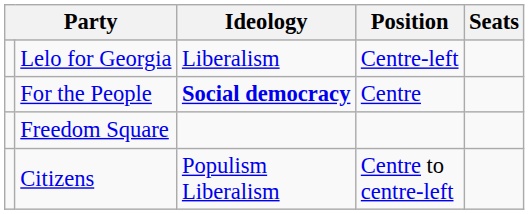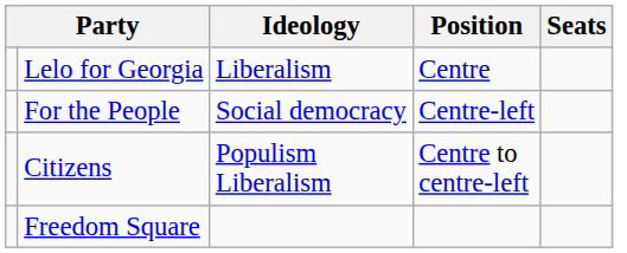 <table class="wikitable sortable">
 <tr>
 <th colspan="2">Party</th>
 <th>Ideology</th>
 <th>Position</th>
 <th>Seats</th>
 </tr>
 <tr>
 <td bgcolor=></td>
 <td><a href='#'>Lelo for Georgia</a></td>
 <td><a href='#'>Liberalism</a></td>
+<td><a href='#'>Centre</a></td>
+<td></td>
+</tr>
+<tr>
+<td bgcolor=></td>
+<td><a href='#'>For the People</a></td>
+<td><a href='#'>Social democracy</a></td>
 <td><a href='#'>Centre-left</a></td>
 <td></td>
 </tr>
 <tr>
 <td bgcolor=></td>
-<td><a href='#'>For the People</a></td>
-<td><strong><a href='#'>Social democracy</a></strong></td>
-<td><a href='#'>Centre</a></td>
+<td><a href='#'>Citizens</a></td>
+<td><a href='#'>Populism</a><br><a href='#'>Liberalism</a></td>
+<td><a href='#'>Centre</a> to<br><a href='#'>centre-left</a></td>
 <td></td>
 </tr>
 <tr>
 <td bgcolor=></td>
 <td><a href='#'>Freedom Square</a></td>
 <td></td>
 <td></td>
 <td></td>
 </tr>
-<tr>
-<td bgcolor=></td>
-<td><a href='#'>Citizens</a></td>
-<td><a href='#'>Populism</a><br><a href='#'>Liberalism</a></td>
-<td><a href='#'>Centre</a> to<br><a href='#'>centre-left</a></td>
-<td></td>
-</tr>
 </table>
